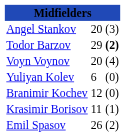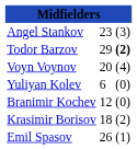 <table class="toccolours" border="0" cellpadding="2" cellspacing="0" align="left" style="margin:0.5em;">
 <tr>
 <th colspan="4" align="center" bgcolor="#2049B7"><span>Midfielders</span></th>
 </tr>
 <tr>
 <td> <a href='#'>Angel Stankov</a></td>
-<td>20</td>
+<td>23</td>
 <td>(3)</td>
 </tr>
 <tr>
 <td> <a href='#'>Todor Barzov</a></td>
 <td>29</td>
 <td><strong>(2)</strong></td>
 </tr>
 <tr>
 <td> <a href='#'>Voyn Voynov</a></td>
 <td>20</td>
 <td>(4)</td>
 </tr>
 <tr>
 <td> <a href='#'>Yuliyan Kolev</a></td>
 <td>6</td>
 <td>(0)</td>
 </tr>
 <tr>
 <td> <a href='#'>Branimir Kochev</a></td>
 <td>12</td>
 <td>(0)</td>
 </tr>
 <tr>
 <td> <a href='#'>Krasimir Borisov</a></td>
-<td>11</td>
-<td>(1)</td>
+<td>18</td>
+<td>(2)</td>
 </tr>
 <tr>
 <td> <a href='#'>Emil Spasov</a></td>
 <td>26</td>
-<td>(2)</td>
+<td>(1)</td>
 </tr>
 <tr>
 </tr>
 </table>
